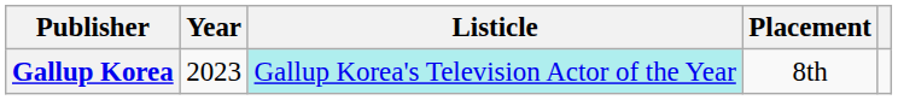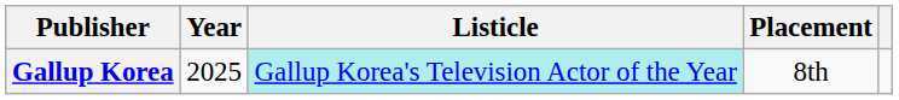 <table class="wikitable plainrowheaders sortable" style="margin-right: 0;">
 <tr>
 <th scope="col">Publisher</th>
 <th scope="col">Year</th>
 <th scope="col">Listicle</th>
 <th scope="col">Placement</th>
 <th scope="col" class="unsortable"></th>
 </tr>
 <tr>
 <th scope="row"><a href='#'>Gallup Korea</a></th>
-<td>2023</td>
+<td>2025</td>
 <td style="background: paleturquoise;"><a href='#'>Gallup Korea's Television Actor of the Year</a></td>
 <td style="text-align:center;">8th</td>
 <td style="text-align:center;"></td>
 </tr>
 </table>
